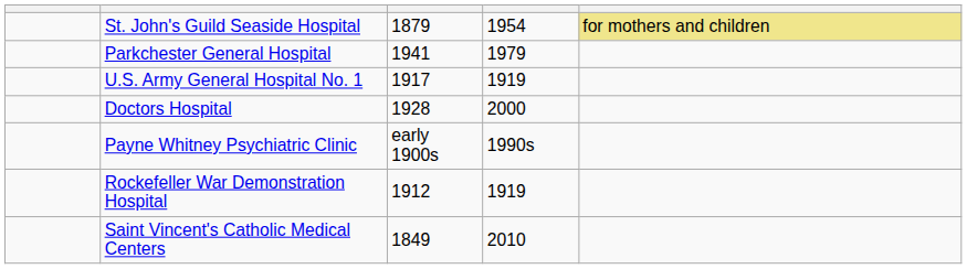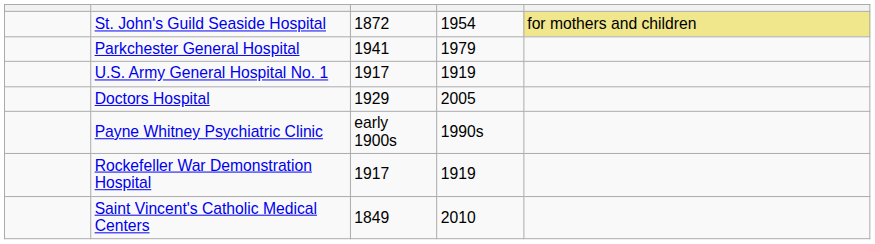 <table class="wikitable sortable" style="width:100%;">
 <tr>
 <th style="width:10%;"></th>
 <th style="width:30%;"></th>
 <th style="width:10%;"></th>
 <th style="width:10%;"></th>
 <th style="width:40%;"></th>
 </tr>
 <tr>
 <td></td>
 <td><a href='#'>St. John's Guild Seaside Hospital</a></td>
-<td>1879</td>
+<td>1872</td>
 <td>1954</td>
 <td style="background: khaki;">for mothers and children</td>
 </tr>
 <tr>
 <td></td>
 <td><a href='#'>Parkchester General Hospital</a></td>
 <td>1941</td>
 <td>1979</td>
 <td></td>
 </tr>
 <tr>
 <td></td>
 <td><a href='#'>U.S. Army General Hospital No. 1</a></td>
 <td>1917</td>
 <td>1919</td>
 <td></td>
 </tr>
 <tr>
 <td></td>
 <td><a href='#'>Doctors Hospital</a></td>
-<td>1928</td>
-<td>2000</td>
+<td>1929</td>
+<td>2005</td>
 <td></td>
 </tr>
 <tr>
 <td></td>
 <td><a href='#'>Payne Whitney Psychiatric Clinic</a></td>
 <td>early 1900s</td>
 <td>1990s</td>
 <td></td>
 </tr>
 <tr>
 <td></td>
 <td><a href='#'>Rockefeller War Demonstration Hospital</a></td>
-<td>1912</td>
+<td>1917</td>
 <td>1919</td>
 <td></td>
 </tr>
 <tr>
 <td></td>
 <td><a href='#'>Saint Vincent's Catholic Medical Centers</a></td>
 <td>1849</td>
 <td>2010</td>
 <td></td>
 </tr>
 </table>
